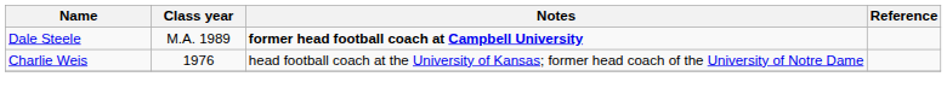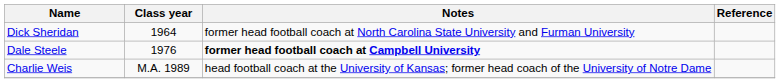 <table class="wikitable sortable">
 <tr>
 <th width="160">Name</th>
 <th width="100">Class year</th>
 <th width="*" class="unsortable">Notes</th>
 <th width="*" class="unsortable">Reference</th>
 </tr>
 <tr>
+<td><a href='#'>Dick Sheridan</a></td>
+<td align="center">1964</td>
+<td>former head football coach at <a href='#'>North Carolina State University</a> and <a href='#'>Furman University</a></td>
+<td></td>
+</tr>
+<tr>
 <td><a href='#'>Dale Steele</a></td>
-<td align="center">M.A. 1989</td>
+<td align="center">1976</td>
 <td><strong>former head football coach at <a href='#'>Campbell University</a></strong></td>
 <td></td>
 </tr>
 <tr>
 <td><a href='#'>Charlie Weis</a></td>
-<td align="center">1976</td>
+<td align="center">M.A. 1989</td>
 <td>head football coach at the <a href='#'>University of Kansas</a>; former head coach of the <a href='#'>University of Notre Dame</a></td>
 <td></td>
 </tr>
 <tr>
 </tr>
 </table>
